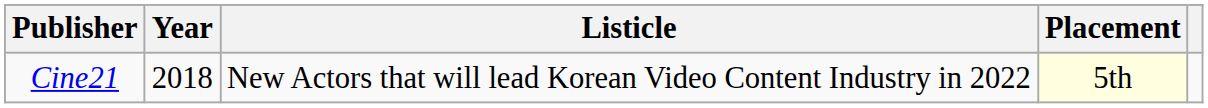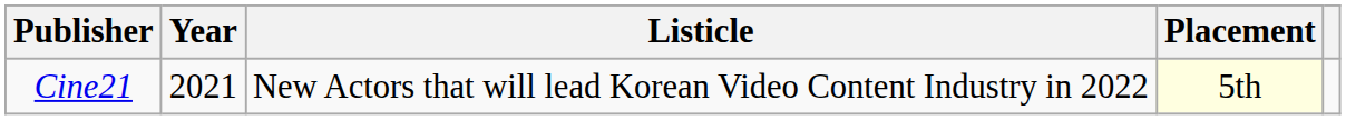 <table class="wikitable plainrowheaders sortable" style="text-align:center">
 <tr>
 <th scope="col">Publisher</th>
 <th scope="col">Year</th>
 <th scope="col">Listicle</th>
 <th scope="col">Placement</th>
 <th scope="col" class="unsortable"></th>
 </tr>
 <tr>
 <td><em><a href='#'>Cine21</a></em></td>
-<td>2018</td>
+<td>2021</td>
 <td style="text-align:left">New Actors that will lead Korean Video Content Industry in 2022</td>
 <td style="background: lightyellow;">5th</td>
 <td></td>
 </tr>
 </table>
